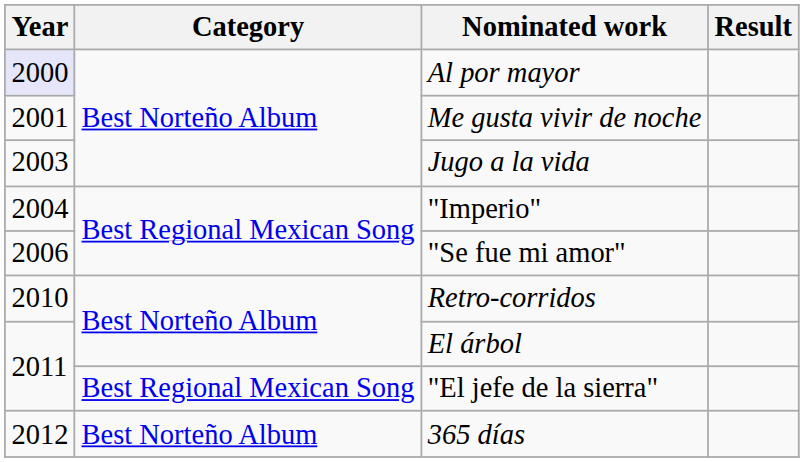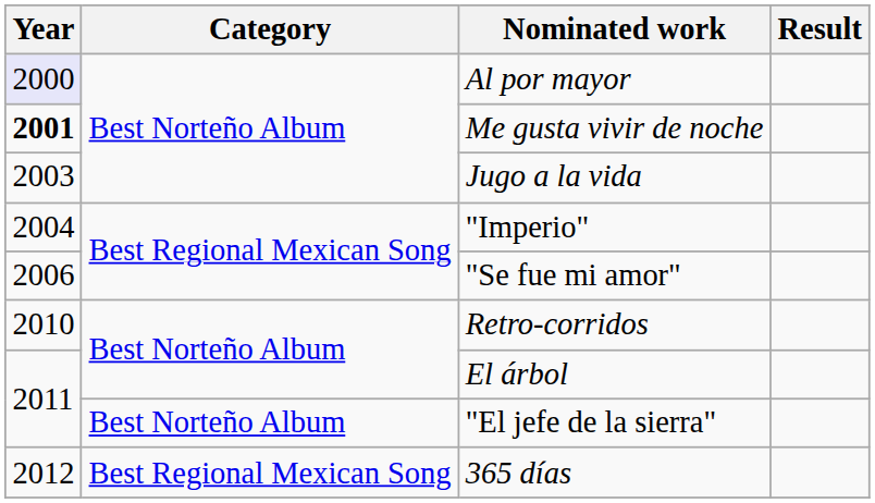 <table class="wikitable">
 <tr>
 <th>Year</th>
 <th>Category</th>
 <th>Nominated work</th>
 <th>Result</th>
 </tr>
 <tr>
 <td style="background: lavender;">2000</td>
 <td rowspan="3"><a href='#'>Best Norteño Album</a></td>
 <td><em>Al por mayor</em></td>
 <td></td>
 </tr>
 <tr>
-<td>2001</td>
+<td><strong>2001</strong></td>
 <td><em>Me gusta vivir de noche</em></td>
 <td></td>
 </tr>
 <tr>
 <td>2003</td>
 <td><em>Jugo a la vida</em></td>
 <td></td>
 </tr>
 <tr>
 <td>2004</td>
 <td rowspan="2"><a href='#'>Best Regional Mexican Song</a></td>
 <td>"Imperio"</td>
 <td></td>
 </tr>
 <tr>
 <td>2006</td>
 <td>"Se fue mi amor"</td>
 <td></td>
 </tr>
 <tr>
 <td>2010</td>
 <td rowspan="2"><a href='#'>Best Norteño Album</a></td>
 <td><em>Retro-corridos</em></td>
 <td></td>
 </tr>
 <tr>
 <td rowspan="2">2011</td>
 <td><em>El árbol</em></td>
 <td></td>
 </tr>
 <tr>
-<td><a href='#'>Best Regional Mexican Song</a></td>
+<td><a href='#'>Best Norteño Album</a></td>
 <td>"El jefe de la sierra"</td>
 <td></td>
 </tr>
 <tr>
 <td>2012</td>
-<td><a href='#'>Best Norteño Album</a></td>
+<td><a href='#'>Best Regional Mexican Song</a></td>
 <td><em>365 días</em></td>
 <td></td>
 </tr>
 </table>
